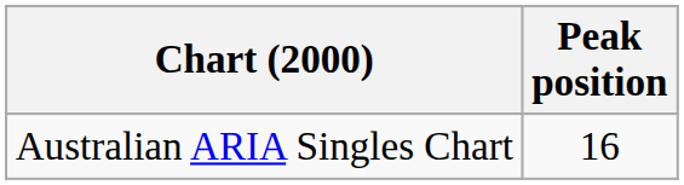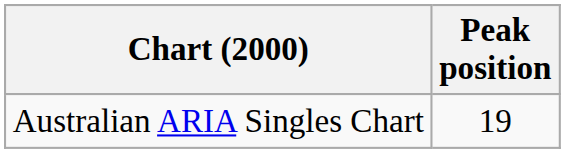 <table class="wikitable">
 <tr>
 <th align="left">Chart (2000)</th>
 <th align="left">Peak<br>position</th>
 </tr>
 <tr>
 <td align="left">Australian <a href='#'>ARIA</a> Singles Chart</td>
-<td align="center">16</td>
+<td align="center">19</td>
 </tr>
 </table>
